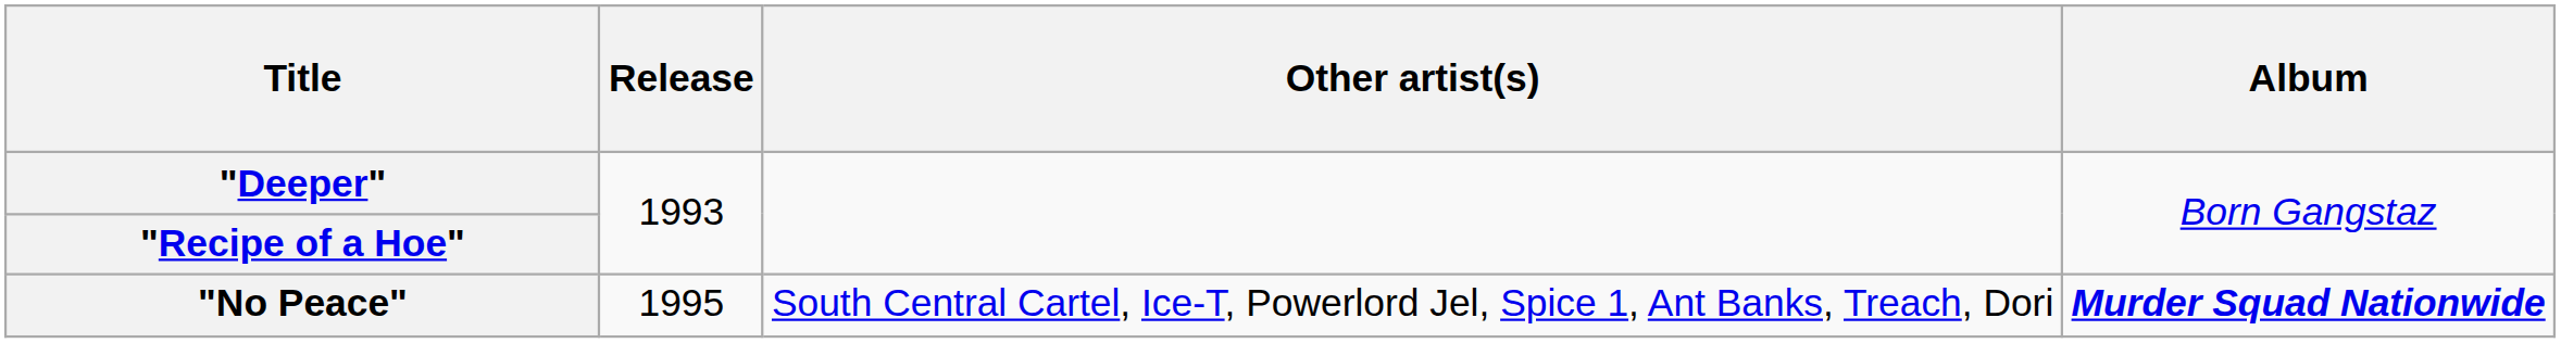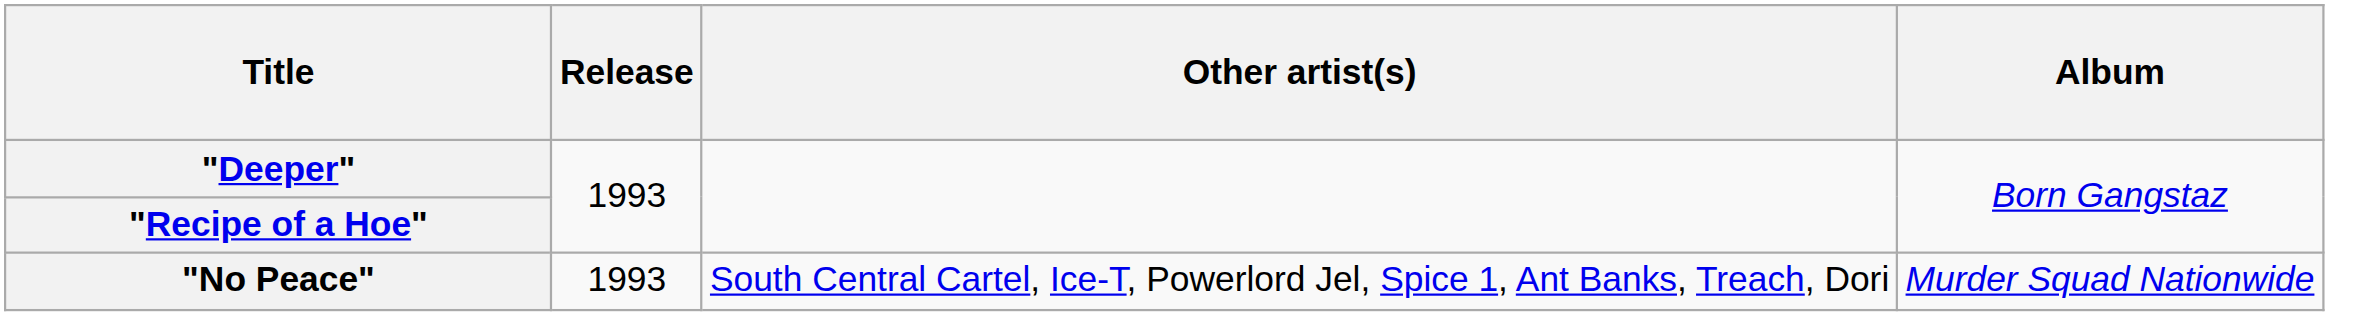 <table class="wikitable plainrowheaders" style="text-align:center;">
 <tr>
 <th scope="col" style="width:15em;"><br>Title<br><br></th>
 <th scope="col">Release</th>
 <th scope="col">Other artist(s)</th>
 <th scope="col">Album</th>
 </tr>
 <tr>
 <th scope="row">"<a href='#'>Deeper</a>"</th>
 <td rowspan="2">1993</td>
 <td rowspan="2"></td>
 <td rowspan="2"><em><a href='#'>Born Gangstaz</a></em></td>
 </tr>
 <tr>
 <th scope="row">"<a href='#'>Recipe of a Hoe</a>"</th>
 </tr>
 <tr>
 <th scope="row">"No Peace"</th>
-<td>1995</td>
+<td>1993</td>
 <td><a href='#'>South Central Cartel</a>, <a href='#'>Ice-T</a>, Powerlord Jel, <a href='#'>Spice 1</a>, <a href='#'>Ant Banks</a>, <a href='#'>Treach</a>, Dori</td>
-<td><strong><em><a href='#'>Murder Squad Nationwide</a></em></strong></td>
+<td><em><a href='#'>Murder Squad Nationwide</a></em></td>
 </tr>
 </table>
